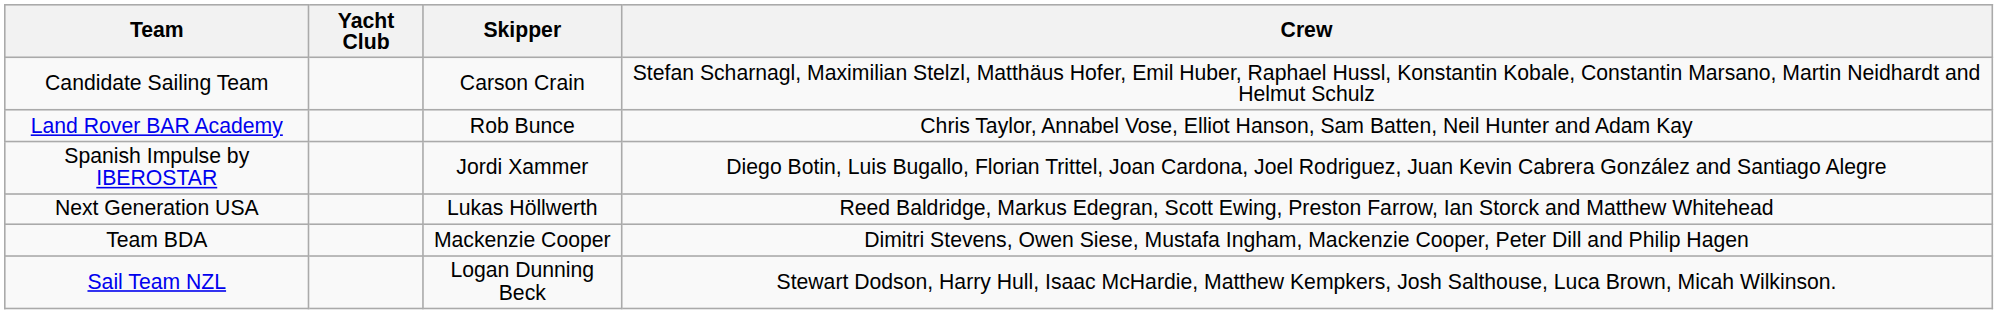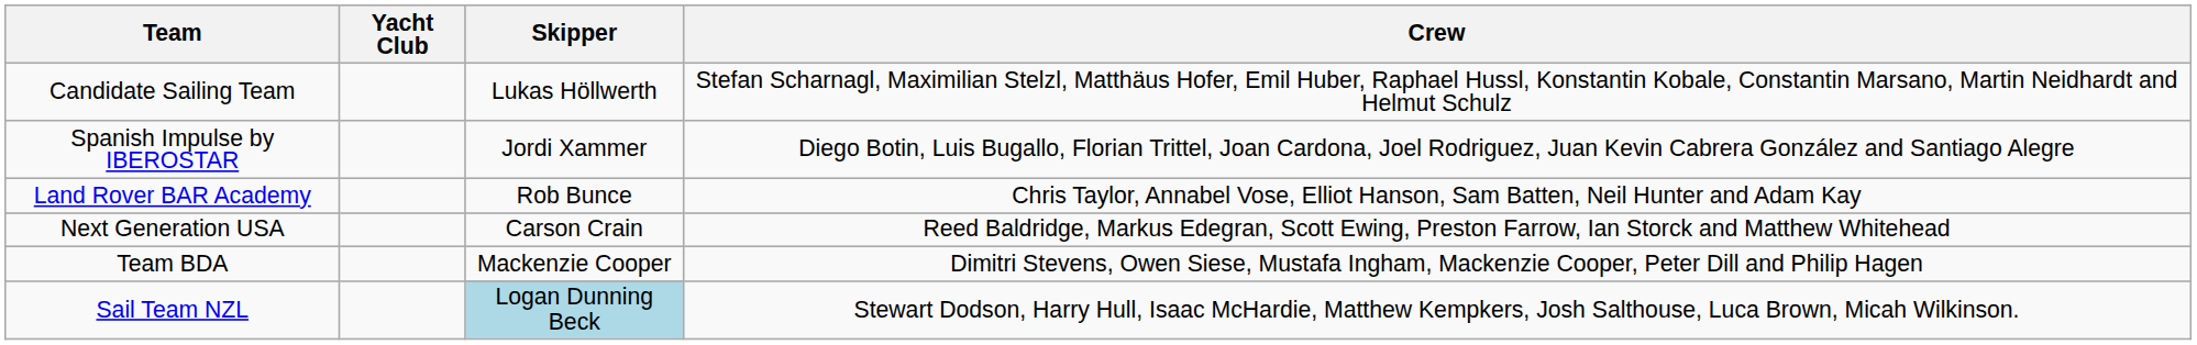 <table class="wikitable" style="font-size:10pt;line-height:1.0;text-align: center;">
 <tr>
 <th>Team</th>
 <th>Yacht Club</th>
 <th>Skipper</th>
 <th>Crew</th>
 </tr>
 <tr>
 <td> Candidate Sailing Team</td>
 <td></td>
-<td>Carson Crain</td>
+<td>Lukas Höllwerth</td>
 <td>Stefan Scharnagl, Maximilian Stelzl, Matthäus Hofer, Emil Huber, Raphael Hussl, Konstantin Kobale, Constantin Marsano, Martin Neidhardt and Helmut Schulz</td>
+</tr>
+<tr>
+<td> Spanish Impulse by <a href='#'>IBEROSTAR</a></td>
+<td></td>
+<td>Jordi Xammer</td>
+<td>Diego Botin, Luis Bugallo, Florian Trittel, Joan Cardona, Joel Rodriguez, Juan Kevin Cabrera González and Santiago Alegre</td>
 </tr>
 <tr>
 <td> <a href='#'>Land Rover BAR Academy</a></td>
 <td></td>
 <td>Rob Bunce</td>
 <td>Chris Taylor, Annabel Vose, Elliot Hanson, Sam Batten, Neil Hunter and Adam Kay</td>
 </tr>
 <tr>
-<td> Spanish Impulse by <a href='#'>IBEROSTAR</a></td>
-<td></td>
-<td>Jordi Xammer</td>
-<td>Diego Botin, Luis Bugallo, Florian Trittel, Joan Cardona, Joel Rodriguez, Juan Kevin Cabrera González and Santiago Alegre</td>
-</tr>
-<tr>
 <td> Next Generation USA</td>
 <td></td>
-<td>Lukas Höllwerth</td>
+<td>Carson Crain</td>
 <td>Reed Baldridge, Markus Edegran, Scott Ewing, Preston Farrow, Ian Storck and Matthew Whitehead</td>
 </tr>
 <tr>
 <td> Team BDA</td>
 <td></td>
 <td>Mackenzie Cooper</td>
 <td>Dimitri Stevens, Owen Siese, Mustafa Ingham, Mackenzie Cooper, Peter Dill and Philip Hagen</td>
 </tr>
 <tr>
 <td> <a href='#'>Sail Team NZL</a></td>
 <td></td>
-<td>Logan Dunning Beck</td>
+<td style="background: lightblue;">Logan Dunning Beck</td>
 <td>Stewart Dodson, Harry Hull, Isaac McHardie, Matthew Kempkers, Josh Salthouse, Luca Brown, Micah Wilkinson.</td>
 </tr>
 </table>
